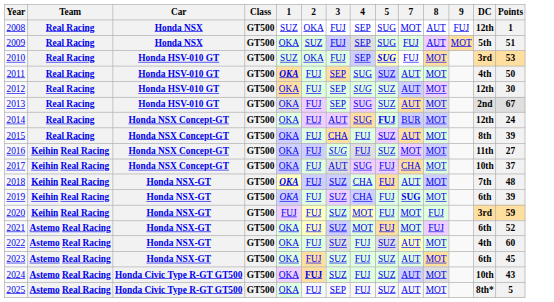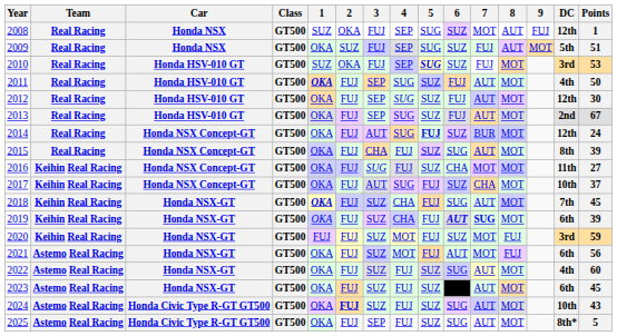 <table class="wikitable" style="text-align:center; font-size:90%">
 <tr>
 <th>Year</th>
 <th>Team</th>
 <th>Car</th>
 <th>Class</th>
 <th>1</th>
 <th>2</th>
 <th>3</th>
 <th>4</th>
 <th>5</th>
+<th>6</th>
 <th>7</th>
 <th>8</th>
 <th>9</th>
 <th>DC</th>
 <th>Points</th>
 </tr>
 <tr>
 <td><a href='#'>2008</a></td>
 <th><a href='#'>Real Racing</a></th>
 <th><a href='#'>Honda NSX</a></th>
 <th>GT500</th>
 <td style="background:#FFFFFF;"><a href='#'>SUZ</a></td>
 <td style="background:#FFFFFF;"><a href='#'>OKA</a></td>
 <td style="background:#FFFFFF;"><a href='#'>FUJ</a></td>
 <td style="background:#FFFFFF;"><a href='#'>SEP</a></td>
 <td style="background:#FFFFFF;"><a href='#'>SUG</a></td>
+<td style="background:#EFCFFF;"><a href='#'>SUZ</a><br></td>
 <td style="background:#FFFFFF;"><a href='#'>MOT</a></td>
 <td style="background:#FFFFFF;"><a href='#'>AUT</a></td>
 <td style="background:#FFFFFF;"><a href='#'>FUJ</a></td>
 <th>12th</th>
 <th>1</th>
 </tr>
 <tr>
 <td><a href='#'>2009</a></td>
 <th><a href='#'>Real Racing</a></th>
 <th><a href='#'>Honda NSX</a></th>
 <th>GT500</th>
 <td style="background:#DFFFDF;"><a href='#'>OKA</a><br></td>
 <td style="background:#DFFFDF;"><a href='#'>SUZ</a><br></td>
 <td style="background:#CFCFFF;"><a href='#'>FUJ</a><br></td>
 <td style="background:#DFDFDF;"><a href='#'>SEP</a><br></td>
 <td style="background:#DFFFDF;"><a href='#'>SUG</a><br></td>
+<td style="background:#DFFFDF;"><a href='#'>SUZ</a><br></td>
 <td style="background:#DFFFDF;"><a href='#'>FUJ</a><br></td>
 <td style="background:#EFCFFF;"><a href='#'>AUT</a><br></td>
 <td style="background:#FFDF9F;"><a href='#'>MOT</a><br></td>
 <th>5th</th>
 <th>51</th>
 </tr>
 <tr>
 <td><a href='#'>2010</a></td>
 <th><a href='#'>Real Racing</a></th>
 <th><a href='#'>Honda HSV-010 GT</a></th>
 <th>GT500</th>
 <td style="background:#DFFFDF;"><a href='#'>SUZ</a><br></td>
 <td style="background:#DFFFDF;"><a href='#'>OKA</a><br></td>
 <td style="background:#DFFFDF;"><a href='#'>FUJ</a><br></td>
 <td style="background:#CFCFFF;"><a href='#'>SEP</a><br></td>
 <td style="background:#FFFFBF;"><strong><em><a href='#'>SUG</a></em></strong><br></td>
+<td style="background:#DFFFDF;"><a href='#'>SUZ</a><br></td>
 <td style="background:#FFFFFF;"><a href='#'>FUJ</a><br></td>
 <td style="background:#FFDF9F;"><a href='#'>MOT</a><br></td>
 <td></td>
 <th style="background:#FFDF9F;">3rd</th>
 <th style="background:#FFDF9F;">53</th>
 </tr>
 <tr>
 <td><a href='#'>2011</a></td>
 <th><a href='#'>Real Racing</a></th>
 <th><a href='#'>Honda HSV-010 GT</a></th>
 <th>GT500</th>
 <td style="background:#FFDF9F;"><strong><em><a href='#'>OKA</a></em></strong><br></td>
 <td style="background:#DFFFDF;"><a href='#'>FUJ</a><br></td>
 <td style="background:#FFDF9F;"><a href='#'>SEP</a><br></td>
 <td style="background:#DFFFDF;"><a href='#'>SUG</a><br></td>
 <td style="background:#CFCFFF;"><a href='#'>SUZ</a><br></td>
+<td style="background:#FFDF9F;"><a href='#'>FUJ</a><br></td>
 <td style="background:#DFFFDF;"><a href='#'>AUT</a><br></td>
 <td style="background:#DFFFDF;"><a href='#'>MOT</a><br></td>
 <td></td>
 <th>4th</th>
 <th>50</th>
 </tr>
 <tr>
 <td><a href='#'>2012</a></td>
 <th><a href='#'>Real Racing</a></th>
 <th><a href='#'>Honda HSV-010 GT</a></th>
 <th>GT500</th>
 <td style="background:#FFDF9F;"><a href='#'>OKA</a><br></td>
 <td style="background:#DFFFDF;"><a href='#'>FUJ</a><br></td>
 <td style="background:#DFFFDF;"><a href='#'>SEP</a><br></td>
 <td style="background:#DFFFDF;"><em><a href='#'>SUG</a></em><br></td>
 <td style="background:#DFFFDF;"><a href='#'>SUZ</a><br></td>
+<td style="background:#DFFFDF;"><a href='#'>FUJ</a><br></td>
 <td style="background:#CFCFFF;"><a href='#'>AUT</a><br></td>
 <td style="background:#EFCFFF;"><a href='#'>MOT</a><br></td>
 <td></td>
 <th>12th</th>
 <th>30</th>
 </tr>
 <tr>
 <td><a href='#'>2013</a></td>
 <th><a href='#'>Real Racing</a></th>
 <th><a href='#'>Honda HSV-010 GT</a></th>
 <th>GT500</th>
 <td style="background:#DFDFDF;"><a href='#'>OKA</a><br></td>
 <td style="background:#EFCFFF;"><a href='#'>FUJ</a><br></td>
 <td style="background:#DFFFDF;"><a href='#'>SEP</a><br></td>
 <td style="background:#EFCFFF;"><a href='#'>SUG</a><br></td>
 <td style="background:#DFFFDF;"><a href='#'>SUZ</a><br></td>
+<td style="background:#DFDFDF;"><a href='#'>FUJ</a><br></td>
 <td style="background:#FFDF9F;"><a href='#'>AUT</a><br></td>
 <td style="background:#DFDFDF;"><a href='#'>MOT</a><br></td>
 <td></td>
 <th style="background:#DFDFDF;">2nd</th>
 <th style="background:#DFDFDF;">67</th>
 </tr>
 <tr>
 <td><a href='#'>2014</a></td>
 <th><a href='#'>Real Racing</a></th>
 <th><a href='#'>Honda NSX Concept-GT</a></th>
 <th>GT500</th>
 <td style="background:#DFFFDF;"><a href='#'>OKA</a><br></td>
 <td style="background:#EFCFFF;"><a href='#'>FUJ</a><br></td>
 <td style="background:#EFCFFF;"><a href='#'>AUT</a><br></td>
 <td style="background:#FFDF9F;"><a href='#'>SUG</a><br></td>
 <td style="background:#DFFFDF;"><strong><a href='#'>FUJ</a></strong><br></td>
+<td style="background:#EFCFFF;"><a href='#'>SUZ</a><br></td>
 <td style="background:#CFCFFF;"><a href='#'>BUR</a><br></td>
 <td style="background:#CFCFFF;"><a href='#'>MOT</a><br></td>
 <td></td>
 <th>12th</th>
 <th>24</th>
 </tr>
 <tr>
 <td><a href='#'>2015</a></td>
 <th><a href='#'>Real Racing</a></th>
 <th><a href='#'>Honda NSX Concept-GT</a></th>
 <th>GT500</th>
 <td style="background:#CFCFFF;"><a href='#'>OKA</a><br></td>
 <td style="background:#DFFFDF;"><a href='#'>FUJ</a><br></td>
 <td style="background:#FFDF9F;"><a href='#'>CHA</a><br></td>
 <td style="background:#DFFFDF;"><a href='#'>FUJ</a><br></td>
 <td style="background:#EFCFFF;"><a href='#'>SUZ</a><br></td>
+<td style="background:#DFFFDF;"><a href='#'>SUG</a><br></td>
 <td style="background:#FFDF9F;"><a href='#'>AUT</a><br></td>
 <td style="background:#DFFFDF;"><a href='#'>MOT</a><br></td>
 <td></td>
 <th>8th</th>
 <th>39</th>
 </tr>
 <tr>
 <td><a href='#'>2016</a></td>
 <th><a href='#'>Keihin</a> <a href='#'>Real Racing</a></th>
 <th><a href='#'>Honda NSX Concept-GT</a></th>
 <th>GT500</th>
 <td style="background:#CFCFFF;"><a href='#'>OKA</a><br></td>
 <td style="background:#CFCFFF;"><a href='#'>FUJ</a><br></td>
 <td style="background:#DFFFDF;"><em><a href='#'>SUG</a></em><br></td>
 <td style="background:#DFDFDF;"><a href='#'>FUJ</a><br></td>
 <td style="background:#DFFFDF;"><a href='#'>SUZ</a><br></td>
+<td style="background:#DFFFDF;"><a href='#'>CHA</a><br></td>
 <td style="background:#EFCFFF;"><a href='#'>MOT</a><br></td>
 <td style="background:#CFCFFF;"><a href='#'>MOT</a><br></td>
 <td></td>
 <th>11th</th>
 <th>27</th>
 </tr>
 <tr>
 <td><a href='#'>2017</a></td>
 <th><a href='#'>Keihin</a> <a href='#'>Real Racing</a></th>
 <th><a href='#'>Honda NSX Concept-GT</a></th>
 <th>GT500</th>
 <td style="background:#CFCFFF;"><a href='#'>OKA</a><br></td>
 <td style="background:#DFFFDF;"><a href='#'>FUJ</a><br></td>
 <td style="background:#DFDFDF;"><a href='#'>AUT</a><br></td>
 <td style="background:#EFCFFF;"><a href='#'>SUG</a><br></td>
 <td style="background:#EFCFFF;"><a href='#'>FUJ</a><br></td>
+<td style="background:#CFCFFF;"><a href='#'>SUZ</a><br></td>
 <td style="background:#FFDF9F;"><a href='#'>CHA</a><br></td>
 <td style="background:#DFFFDF;"><a href='#'>MOT</a><br></td>
 <td></td>
 <th>10th</th>
 <th>37</th>
 </tr>
 <tr>
 <td><a href='#'>2018</a></td>
 <th><a href='#'>Keihin</a> <a href='#'>Real Racing</a></th>
 <th><a href='#'>Honda NSX-GT</a></th>
 <th>GT500</th>
 <td style="background:#FFFFBF;"><strong><em><a href='#'>OKA</a></em></strong><br></td>
 <td style="background:#CFCFFF;"><a href='#'>FUJ</a><br></td>
 <td style="background:#CFCFFF;"><a href='#'>SUZ</a><br></td>
 <td style="background:#DFFFDF;"><a href='#'>CHA</a><br></td>
 <td style="background:#FFDF9F;"><a href='#'>FUJ</a><br></td>
+<td style="background:#DFFFDF;"><a href='#'>SUG</a><br></td>
 <td style="background:#DFFFDF;"><a href='#'>AUT</a><br></td>
 <td style="background:#CFCFFF;"><a href='#'>MOT</a><br></td>
 <td></td>
 <th>7th</th>
-<th>48</th>
+<th>45</th>
 </tr>
 <tr>
 <td><a href='#'>2019</a></td>
 <th><a href='#'>Keihin</a> <a href='#'>Real Racing</a></th>
 <th><a href='#'>Honda NSX-GT</a></th>
 <th>GT500</th>
 <td style="background:#CFCFFF;"><em><a href='#'>OKA</a></em><br></td>
 <td style="background:#DFFFDF;"><a href='#'>FUJ</a><br></td>
 <td style="background:#EFCFFF;"><a href='#'>SUZ</a><br></td>
 <td style="background:#CFCFFF;"><a href='#'>CHA</a><br></td>
 <td style="background:#DFFFDF;"><a href='#'>FUJ</a><br></td>
+<td style="background:#DFDFDF;"><strong><em><a href='#'>AUT</a></em></strong><br></td>
 <td style="background:#DFFFDF;"><strong><a href='#'>SUG</a></strong><br></td>
 <td style="background:#DFFFDF;"><a href='#'>MOT</a><br></td>
 <td></td>
 <th>6th</th>
 <th>39</th>
 </tr>
 <tr>
 <td><a href='#'>2020</a></td>
 <th><a href='#'>Keihin</a> <a href='#'>Real Racing</a></th>
 <th><a href='#'>Honda NSX-GT</a></th>
 <th>GT500</th>
 <td style="background:#EFCFFF;"><a href='#'>FUJ</a><br></td>
 <td style="background:#FFFFBF;"><a href='#'>FUJ</a><br></td>
 <td style="background:#DFFFDF;"><a href='#'>SUZ</a><br></td>
 <td style="background:#FFFFBF;"><a href='#'>MOT</a><br></td>
 <td style="background:#DFFFDF;"><a href='#'>FUJ</a><br></td>
+<td style="background:#DFFFDF;"><a href='#'>SUZ</a><br></td>
 <td style="background:#DFFFDF;"><a href='#'>MOT</a><br></td>
 <td style="background:#DFFFDF;"><a href='#'>FUJ</a><br></td>
 <td></td>
 <th style="background:#FFDF9F;">3rd</th>
 <th style="background:#FFDF9F;">59</th>
 </tr>
 <tr>
 <td><a href='#'>2021</a></td>
 <th><a href='#'>Astemo</a> <a href='#'>Real Racing</a></th>
 <th><a href='#'>Honda NSX-GT</a></th>
 <th>GT500</th>
 <td style="background:#DFFFDF;"><a href='#'>OKA</a><br></td>
 <td style="background:#ffffbf;"><a href='#'>FUJ</a><br></td>
 <td style="background:#CFCFFF;"><a href='#'>SUZ</a><br></td>
 <td style="background:#DFFFDF;"><a href='#'>MOT</a><br></td>
 <td style="background:#FFDF9F;"><a href='#'>FUJ</a><br></td>
+<td style="background:#DFFFDF;"><a href='#'>AUT</a><br></td>
 <td style="background:#DFFFDF;"><a href='#'>MOT</a><br></td>
 <td style="background:#efcfff;"><a href='#'>FUJ</a><br></td>
 <td></td>
 <th>6th</th>
-<th>52</th>
+<th>56</th>
 </tr>
 <tr>
 <td><a href='#'>2022</a></td>
 <th><a href='#'>Astemo</a> <a href='#'>Real Racing</a></th>
 <th><a href='#'>Honda NSX-GT</a></th>
 <th>GT500</th>
 <td style="background:#dfffdf;"><a href='#'>OKA</a><br></td>
 <td style="background:#dfffdf;"><a href='#'>FUJ</a><br></td>
 <td style="background:#dfdfdf;"><a href='#'>SUZ</a><br></td>
 <td style="background:#dfffdf;"><a href='#'>FUJ</a><br></td>
 <td style="background:#dfdfdf;"><a href='#'>SUZ</a><br></td>
+<td style="background:#cfcfff;"><a href='#'>SUG</a><br></td>
 <td style="background:#ffffbf;"><a href='#'>AUT</a><br></td>
 <td style="background:#dfffdf;"><a href='#'>MOT</a><br></td>
 <td></td>
 <th>4th</th>
 <th>60</th>
 </tr>
 <tr>
 <td><a href='#'>2023</a></td>
 <th><a href='#'>Astemo</a> <a href='#'>Real Racing</a></th>
 <th><a href='#'>Honda NSX-GT</a></th>
 <th>GT500</th>
 <td style="background:#dfffdf;"><a href='#'>OKA</a><br></td>
 <td style="background:#ffdf9f;"><a href='#'>FUJ</a><br></td>
 <td style="background:#dfffdf;"><a href='#'>SUZ</a><br></td>
 <td style="background:#dfffdf;"><a href='#'>FUJ</a><br></td>
 <td style="background:#dfffdf;"><a href='#'>SUZ</a><br></td>
+<td style="background-color:#000000;color:white"><a href='#'></a><br></td>
 <td style="background:#dfffdf;"><a href='#'>AUT</a><br></td>
 <td style="background:#ffdf9f"><a href='#'>MOT</a><br></td>
 <td></td>
 <th>6th</th>
 <th>45</th>
 </tr>
 <tr>
 <td><a href='#'>2024</a></td>
 <th><a href='#'>Astemo</a> <a href='#'>Real Racing</a></th>
 <th><a href='#'>Honda Civic Type R-GT GT500</a></th>
 <th>GT500</th>
 <td style="background:#EFCFFF;"><a href='#'>OKA</a><br></td>
 <td style="background:#FFDF9F;"><strong><a href='#'>FUJ</a></strong><br></td>
 <td style="background:#DFFFDF;"><a href='#'>SUZ</a><br></td>
 <td style="background:#DFFFDF;"><a href='#'>FUJ</a><br></td>
 <td style="background:#DFFFDF;"><a href='#'>SUZ</a><br></td>
+<td style="background:#EFCFFF;"><a href='#'>SUG</a><br></td>
 <td style="background:#CFCFFF;"><a href='#'>AUT</a><br></td>
 <td style="background:#DFDFDF;"><a href='#'>MOT</a><br></td>
 <td></td>
 <th>10th</th>
 <th>43</th>
 </tr>
 <tr>
 <td><a href='#'>2025</a></td>
 <th><a href='#'>Astemo</a> <a href='#'>Real Racing</a></th>
 <th><a href='#'>Honda Civic Type R-GT GT500</a></th>
 <th>GT500</th>
 <td style="background:#DFFFDF;"><a href='#'>OKA</a><br></td>
 <td style="background:#;"><a href='#'>FUJ</a><br></td>
 <td style="background:#;"><a href='#'>SEP</a><br></td>
 <td style="background:#;"><a href='#'>FUJ</a><br></td>
 <td style="background:#;"><a href='#'>SUZ</a><br></td>
+<td style="background:#;"><a href='#'>SUG</a><br></td>
 <td style="background:#;"><a href='#'>AUT</a><br></td>
 <td style="background:#;"><a href='#'>MOT</a><br></td>
 <td></td>
 <th>8th*</th>
 <th>5</th>
 </tr>
 </table>
